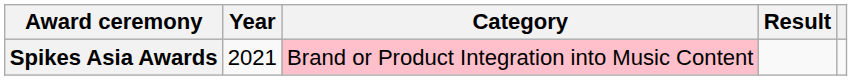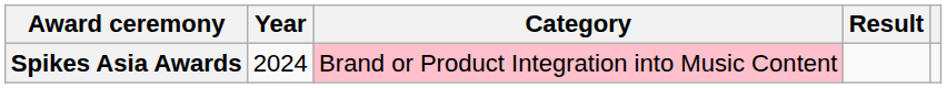 <table class="wikitable plainrowheaders">
 <tr>
 <th scope="col">Award ceremony</th>
 <th scope="col">Year</th>
 <th scope="col">Category</th>
 <th scope="col">Result</th>
 <th scope="col" class="unsortable"></th>
 </tr>
 <tr>
 <th scope="row">Spikes Asia Awards</th>
-<td style="text-align:center">2021</td>
+<td style="text-align:center">2024</td>
 <td style="background: pink;">Brand or Product Integration into Music Content</td>
 <td></td>
 <td align="center"></td>
 </tr>
 </table>
